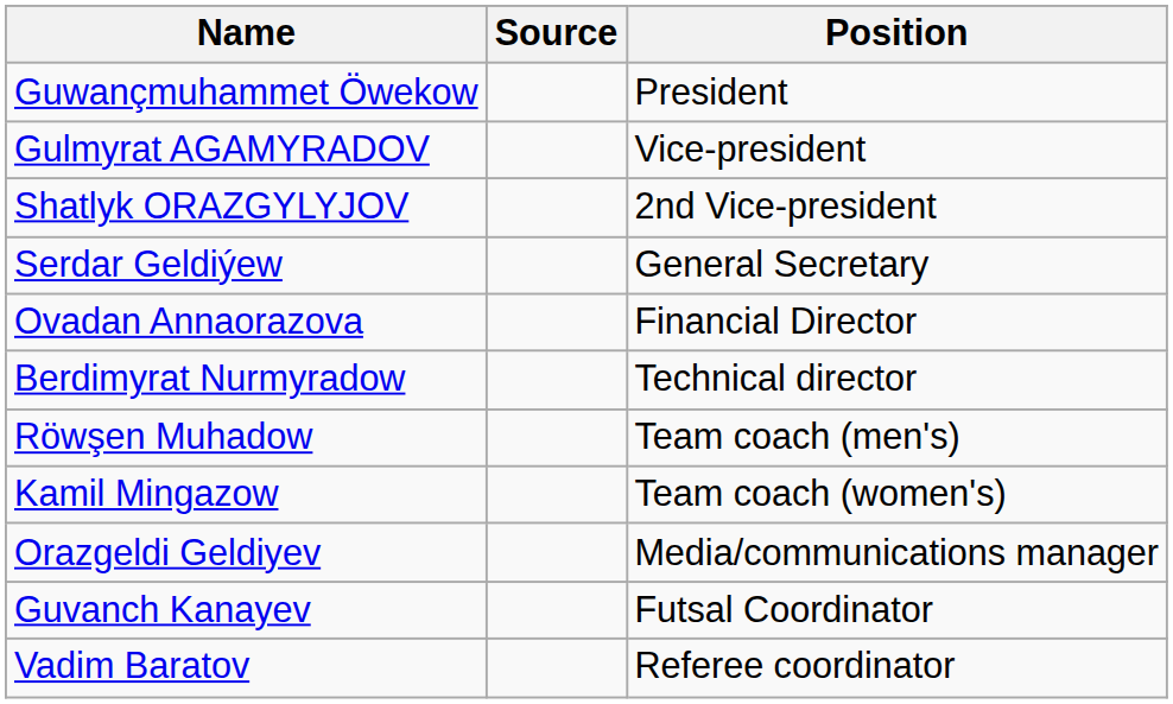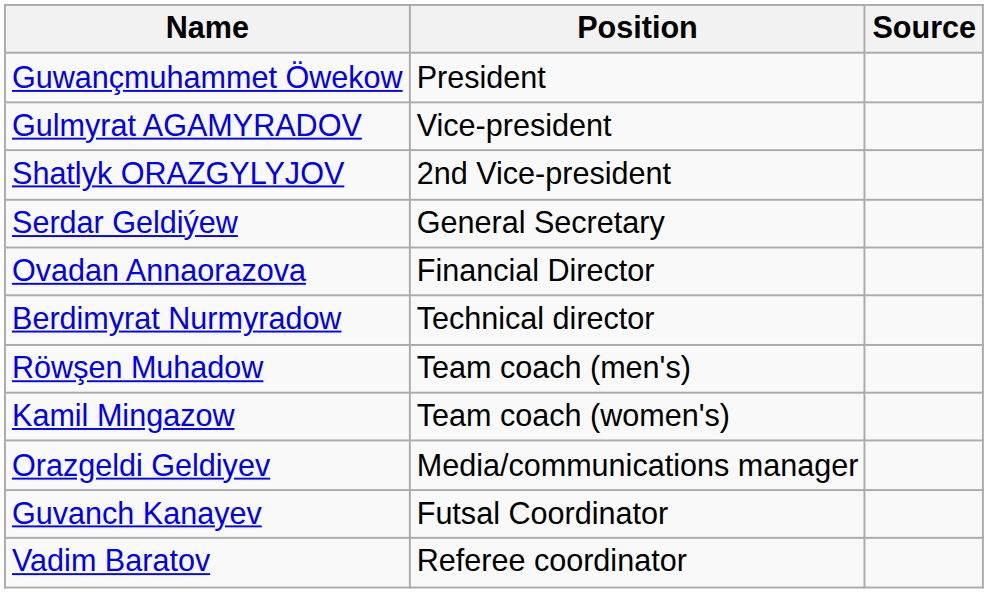 <table class="wikitable">
 <tr>
 <th>Name</th>
+<th>Position</th>
 <th>Source</th>
-<th>Position</th>
 </tr>
 <tr>
 <td> <a href='#'>Guwançmuhammet Öwekow</a></td>
+<td>President</td>
 <td></td>
-<td>President</td>
 </tr>
 <tr>
 <td> <a href='#'>Gulmyrat AGAMYRADOV</a></td>
+<td>Vice-president</td>
 <td></td>
-<td>Vice-president</td>
 </tr>
 <tr>
 <td> <a href='#'>Shatlyk ORAZGYLYJOV</a></td>
+<td>2nd Vice-president</td>
 <td></td>
-<td>2nd Vice-president</td>
 </tr>
 <tr>
 <td> <a href='#'>Serdar Geldiýew</a></td>
+<td>General Secretary</td>
 <td></td>
-<td>General Secretary</td>
 </tr>
 <tr>
 <td> <a href='#'>Ovadan Annaorazova</a></td>
+<td>Financial Director</td>
 <td></td>
-<td>Financial Director</td>
 </tr>
 <tr>
 <td> <a href='#'>Berdimyrat Nurmyradow</a></td>
+<td>Technical director</td>
 <td></td>
-<td>Technical director</td>
 </tr>
 <tr>
 <td> <a href='#'>Röwşen Muhadow</a></td>
+<td>Team coach (men's)</td>
 <td></td>
-<td>Team coach (men's)</td>
 </tr>
 <tr>
 <td> <a href='#'>Kamil Mingazow</a></td>
+<td>Team coach (women's)</td>
 <td></td>
-<td>Team coach (women's)</td>
 </tr>
 <tr>
 <td> <a href='#'>Orazgeldi Geldiyev</a></td>
+<td>Media/communications manager</td>
 <td></td>
-<td>Media/communications manager</td>
 </tr>
 <tr>
 <td> <a href='#'>Guvanch Kanayev</a></td>
+<td>Futsal Coordinator</td>
 <td></td>
-<td>Futsal Coordinator</td>
 </tr>
 <tr>
 <td> <a href='#'>Vadim Baratov</a></td>
+<td>Referee coordinator</td>
 <td></td>
-<td>Referee coordinator</td>
 </tr>
 </table>
